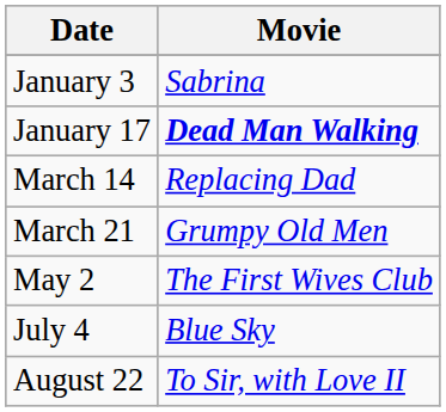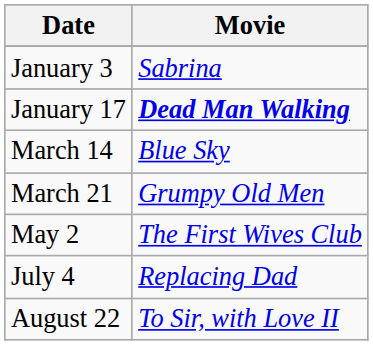 <table class="wikitable plainrowheaders">
 <tr>
 <th scope="col">Date</th>
 <th scope="col">Movie</th>
 </tr>
 <tr>
 </tr>
 <tr>
 <td>January 3</td>
 <td><em><a href='#'>Sabrina</a></em></td>
 </tr>
 <tr>
 <td>January 17</td>
 <td><strong><em><a href='#'>Dead Man Walking</a></em></strong></td>
 </tr>
 <tr>
 <td>March 14</td>
-<td><em><a href='#'>Replacing Dad</a></em></td>
+<td><em><a href='#'>Blue Sky</a></em></td>
 </tr>
 <tr>
 <td>March 21</td>
 <td><em><a href='#'>Grumpy Old Men</a></em></td>
 </tr>
 <tr>
 <td>May 2</td>
 <td><em><a href='#'>The First Wives Club</a></em></td>
 </tr>
 <tr>
 <td>July 4</td>
-<td><em><a href='#'>Blue Sky</a></em></td>
+<td><em><a href='#'>Replacing Dad</a></em></td>
 </tr>
 <tr>
 <td>August 22</td>
 <td><em><a href='#'>To Sir, with Love II</a></em></td>
 </tr>
 </table>
